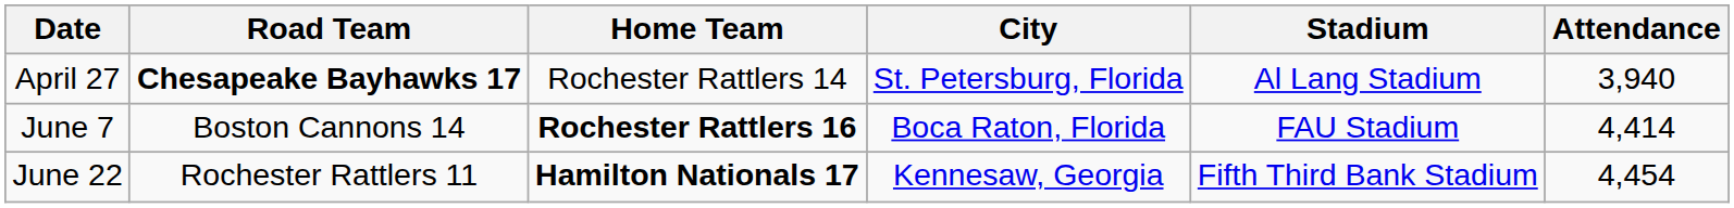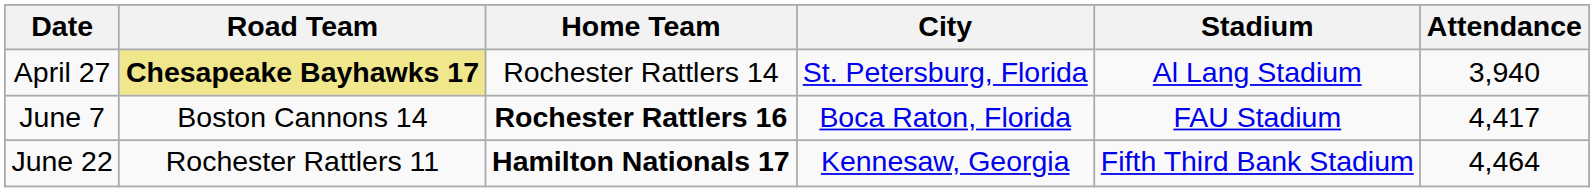 <table class="wikitable">
 <tr>
 <th>Date</th>
 <th>Road Team</th>
 <th>Home Team</th>
 <th>City</th>
 <th>Stadium</th>
 <th>Attendance</th>
 </tr>
 <tr align="center">
 <td>April 27</td>
-<td><strong>Chesapeake Bayhawks 17</strong></td>
+<td style="background: khaki;"><strong>Chesapeake Bayhawks 17</strong></td>
 <td>Rochester Rattlers 14</td>
 <td><a href='#'>St. Petersburg, Florida</a></td>
 <td><a href='#'>Al Lang Stadium</a></td>
 <td>3,940</td>
 </tr>
 <tr align="center">
 <td>June 7</td>
 <td>Boston Cannons 14</td>
 <td><strong>Rochester Rattlers 16</strong></td>
 <td><a href='#'>Boca Raton, Florida</a></td>
 <td><a href='#'>FAU Stadium</a></td>
-<td>4,414</td>
+<td>4,417</td>
 </tr>
 <tr align="center">
 <td>June 22</td>
 <td>Rochester Rattlers 11</td>
 <td><strong>Hamilton Nationals 17</strong></td>
 <td><a href='#'>Kennesaw, Georgia</a></td>
 <td><a href='#'>Fifth Third Bank Stadium</a></td>
-<td>4,454</td>
+<td>4,464</td>
 </tr>
 </table>
